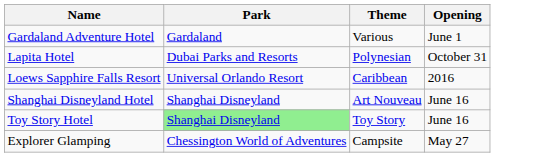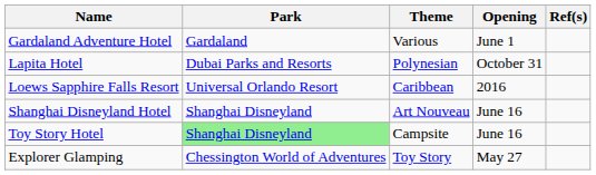 <table class="wikitable sortable">
 <tr>
 <th>Name</th>
 <th>Park</th>
 <th>Theme</th>
 <th>Opening</th>
+<th>Ref(s)</th>
 </tr>
 <tr>
 <td><a href='#'>Gardaland Adventure Hotel</a></td>
 <td><a href='#'>Gardaland</a></td>
 <td>Various</td>
 <td>June 1</td>
+<td></td>
 </tr>
 <tr>
 <td><a href='#'>Lapita Hotel</a></td>
 <td><a href='#'>Dubai Parks and Resorts</a></td>
 <td><a href='#'>Polynesian</a></td>
 <td>October 31</td>
+<td></td>
 </tr>
 <tr>
 <td><a href='#'>Loews Sapphire Falls Resort</a></td>
 <td><a href='#'>Universal Orlando Resort</a></td>
 <td><a href='#'>Caribbean</a></td>
 <td>2016</td>
+<td></td>
 </tr>
 <tr>
 <td><a href='#'>Shanghai Disneyland Hotel</a></td>
 <td><a href='#'>Shanghai Disneyland</a></td>
 <td><a href='#'>Art Nouveau</a></td>
 <td>June 16</td>
+<td></td>
 </tr>
 <tr>
 <td><a href='#'>Toy Story Hotel</a></td>
 <td style="background: lightgreen;"><a href='#'>Shanghai Disneyland</a></td>
-<td><a href='#'>Toy Story</a></td>
+<td>Campsite</td>
 <td>June 16</td>
+<td></td>
 </tr>
 <tr>
 <td>Explorer Glamping</td>
 <td><a href='#'>Chessington World of Adventures</a></td>
-<td>Campsite</td>
+<td><a href='#'>Toy Story</a></td>
 <td>May 27</td>
+<td></td>
 </tr>
 </table>
